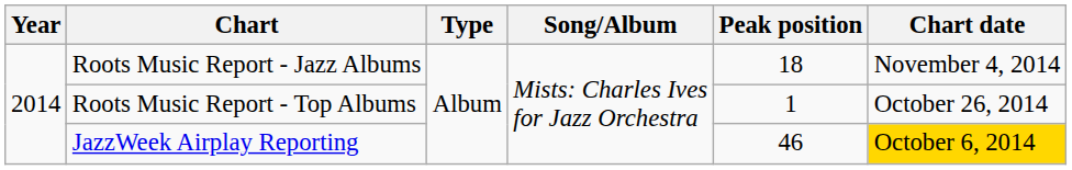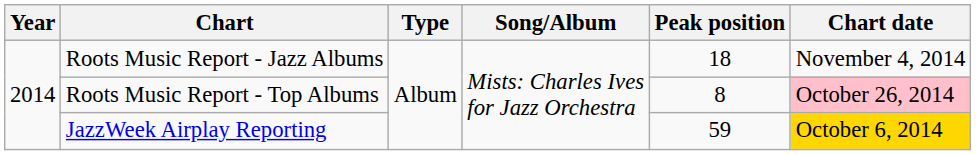 <table class="wikitable">
 <tr>
 <th>Year</th>
 <th>Chart</th>
 <th>Type</th>
 <th>Song/Album</th>
 <th>Peak position</th>
 <th>Chart date</th>
 </tr>
 <tr>
 <td rowspan="3">2014</td>
 <td>Roots Music Report - Jazz Albums</td>
 <td rowspan="3">Album</td>
 <td rowspan="3"><em>Mists: Charles Ives<br>for Jazz Orchestra</em></td>
 <td align="center">18</td>
 <td>November 4, 2014</td>
 </tr>
 <tr>
 <td>Roots Music Report - Top Albums</td>
-<td align="center">1</td>
-<td>October 26, 2014</td>
+<td align="center">8</td>
+<td style="background: pink;">October 26, 2014</td>
 </tr>
 <tr>
 <td><a href='#'>JazzWeek Airplay Reporting</a></td>
-<td align="center">46</td>
+<td align="center">59</td>
 <td style="background: gold;">October 6, 2014</td>
 </tr>
 </table>
